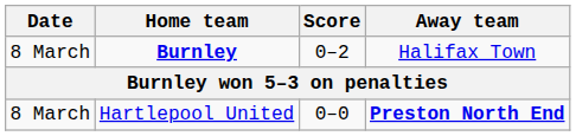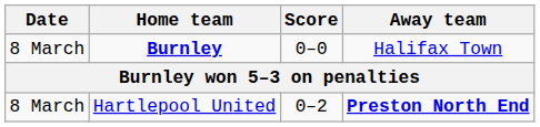 <table class="wikitable" style="text-align: center">
 <tr>
 <th>Date</th>
 <th>Home team</th>
 <th>Score</th>
 <th>Away team</th>
 </tr>
 <tr>
 <td>8 March</td>
 <td><strong><a href='#'>Burnley</a></strong></td>
-<td>0–2</td>
+<td>0–0</td>
 <td><a href='#'>Halifax Town</a></td>
 </tr>
 <tr>
 <th colspan="5">Burnley won 5–3 on penalties</th>
 </tr>
 <tr>
 <td>8 March</td>
 <td><a href='#'>Hartlepool United</a></td>
-<td>0–0</td>
+<td>0–2</td>
 <td><strong><a href='#'>Preston North End</a></strong></td>
 </tr>
 </table>
